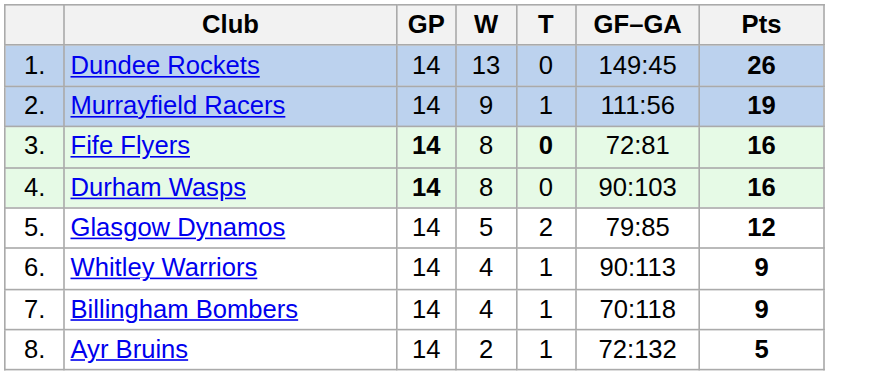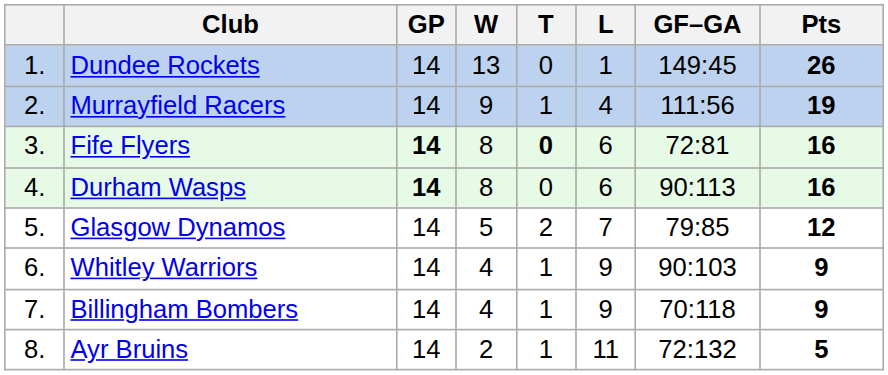 <table class="wikitable">
 <tr>
 <th width="30"></th>
 <th width="200">Club</th>
 <th width="30">GP</th>
 <th width="30">W</th>
 <th width="30">T</th>
+<th width="30">L</th>
 <th width="70">GF–GA</th>
 <th width="70">Pts</th>
 </tr>
 <tr bgcolor="#BCD2EE" align="center">
 <td>1.</td>
 <td align="left"><a href='#'>Dundee Rockets</a></td>
 <td>14</td>
 <td>13</td>
 <td>0</td>
+<td>1</td>
 <td>149:45</td>
 <td><strong>26</strong></td>
 </tr>
 <tr bgcolor="#BCD2EE" align="center">
 <td>2.</td>
 <td align="left"><a href='#'>Murrayfield Racers</a></td>
 <td>14</td>
 <td>9</td>
 <td>1</td>
+<td>4</td>
 <td>111:56</td>
 <td><strong>19</strong></td>
 </tr>
 <tr bgcolor="#e6fae6" align="center">
 <td>3.</td>
 <td align="left"><a href='#'>Fife Flyers</a></td>
 <td><strong>14</strong></td>
 <td>8</td>
 <td><strong>0</strong></td>
+<td>6</td>
 <td>72:81</td>
 <td><strong>16</strong></td>
 </tr>
 <tr bgcolor="#e6fae6" align="center">
 <td>4.</td>
 <td align="left"><a href='#'>Durham Wasps</a></td>
 <td><strong>14</strong></td>
 <td>8</td>
 <td>0</td>
-<td>90:103</td>
+<td>6</td>
+<td>90:113</td>
 <td><strong>16</strong></td>
 </tr>
 <tr bgcolor="#FFFFFF" align="center">
 <td>5.</td>
 <td align="left"><a href='#'>Glasgow Dynamos</a></td>
 <td>14</td>
 <td>5</td>
 <td>2</td>
+<td>7</td>
 <td>79:85</td>
 <td><strong>12</strong></td>
 </tr>
 <tr bgcolor="#FFFFFF" align="center">
 <td>6.</td>
 <td align="left"><a href='#'>Whitley Warriors</a></td>
 <td>14</td>
 <td>4</td>
 <td>1</td>
-<td>90:113</td>
+<td>9</td>
+<td>90:103</td>
 <td><strong>9</strong></td>
 </tr>
 <tr bgcolor="#FFFFFF" align="center">
 <td>7.</td>
 <td align="left"><a href='#'>Billingham Bombers</a></td>
 <td>14</td>
 <td>4</td>
 <td>1</td>
+<td>9</td>
 <td>70:118</td>
 <td><strong>9</strong></td>
 </tr>
 <tr bgcolor="#FFFFFF" align="center">
 <td>8.</td>
 <td align="left"><a href='#'>Ayr Bruins</a></td>
 <td>14</td>
 <td>2</td>
 <td>1</td>
+<td>11</td>
 <td>72:132</td>
 <td><strong>5</strong></td>
 </tr>
 </table>
